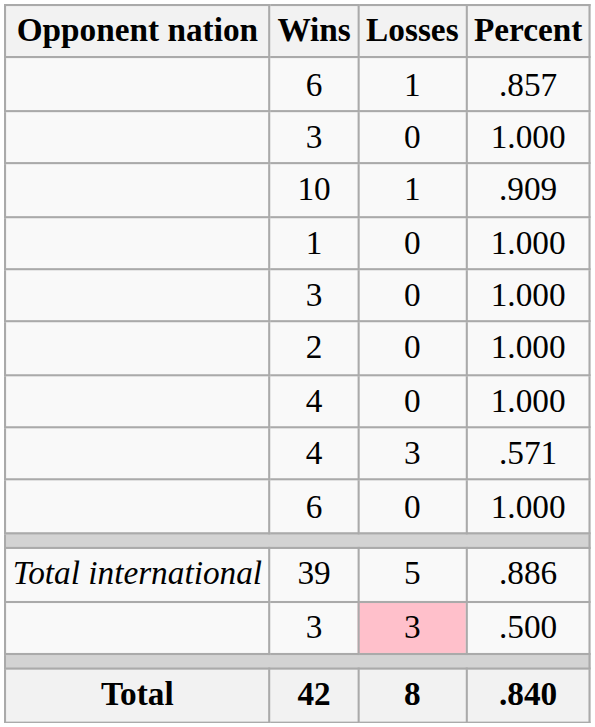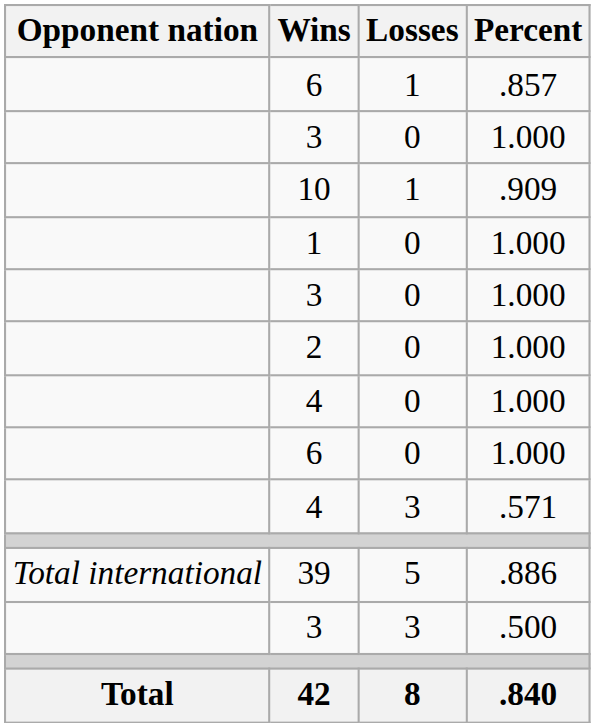 <table class=wikitable>
 <tr>
 <th>Opponent nation</th>
 <th>Wins</th>
 <th>Losses</th>
 <th>Percent</th>
 </tr>
 <tr align=center>
 <td align=left></td>
 <td>6</td>
 <td>1</td>
 <td>.857</td>
 </tr>
 <tr align=center>
 <td align=left></td>
 <td>3</td>
 <td>0</td>
 <td>1.000</td>
 </tr>
 <tr align=center>
 <td align=left></td>
 <td>10</td>
 <td>1</td>
 <td>.909</td>
 </tr>
 <tr align=center>
 <td align=left></td>
 <td>1</td>
 <td>0</td>
 <td>1.000</td>
 </tr>
 <tr align=center>
 <td align=left></td>
 <td>3</td>
 <td>0</td>
 <td>1.000</td>
 </tr>
 <tr align=center>
 <td align=left></td>
 <td>2</td>
 <td>0</td>
 <td>1.000</td>
 </tr>
 <tr align=center>
 <td align=left></td>
 <td>4</td>
 <td>0</td>
 <td>1.000</td>
 </tr>
 <tr align=center>
 <td align=left></td>
+<td>6</td>
+<td>0</td>
+<td>1.000</td>
+</tr>
+<tr align=center>
+<td align=left></td>
 <td>4</td>
 <td>3</td>
 <td>.571</td>
-</tr>
-<tr align=center>
-<td align=left></td>
-<td>6</td>
-<td>0</td>
-<td>1.000</td>
 </tr>
 <tr>
 <td colspan=4 bgcolor=lightgray></td>
 </tr>
 <tr align=center>
 <td align=left><em>Total international</em></td>
 <td>39</td>
 <td>5</td>
 <td>.886</td>
 </tr>
 <tr align=center>
 <td align=left></td>
 <td>3</td>
-<td style="background: pink;">3</td>
+<td>3</td>
 <td>.500</td>
 </tr>
 <tr>
 <td colspan=4 bgcolor=lightgray></td>
 </tr>
 <tr>
 <th>Total</th>
 <th>42</th>
 <th>8</th>
 <th>.840</th>
 </tr>
 </table>
